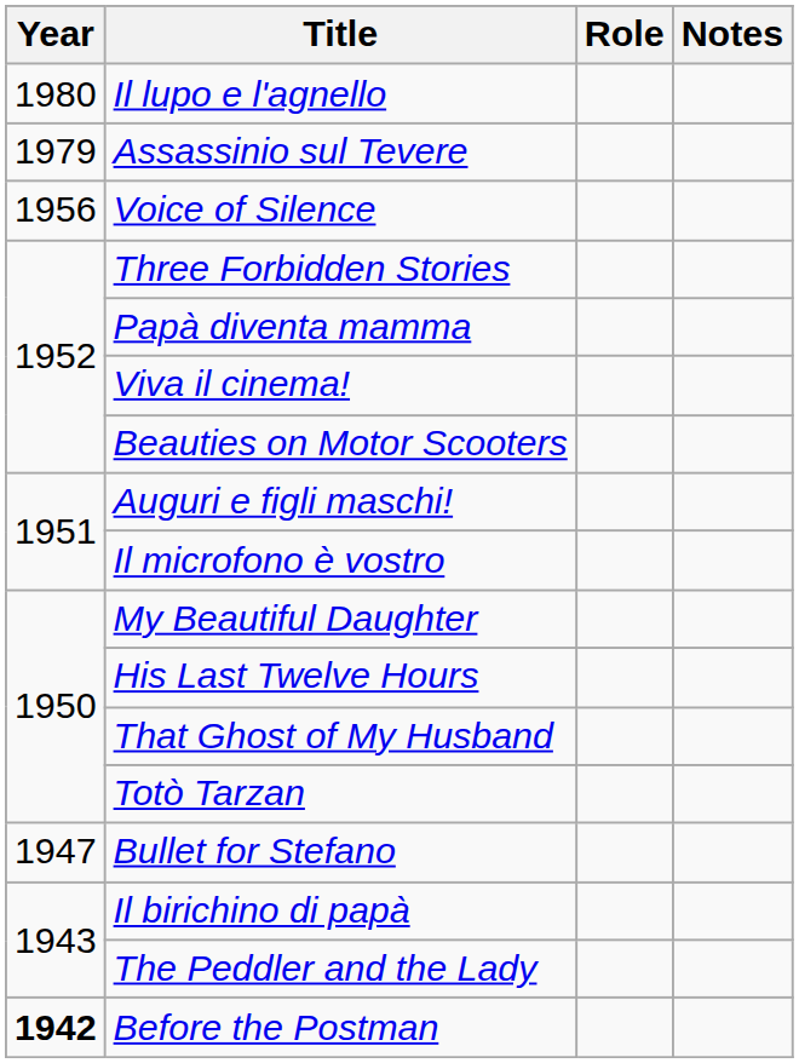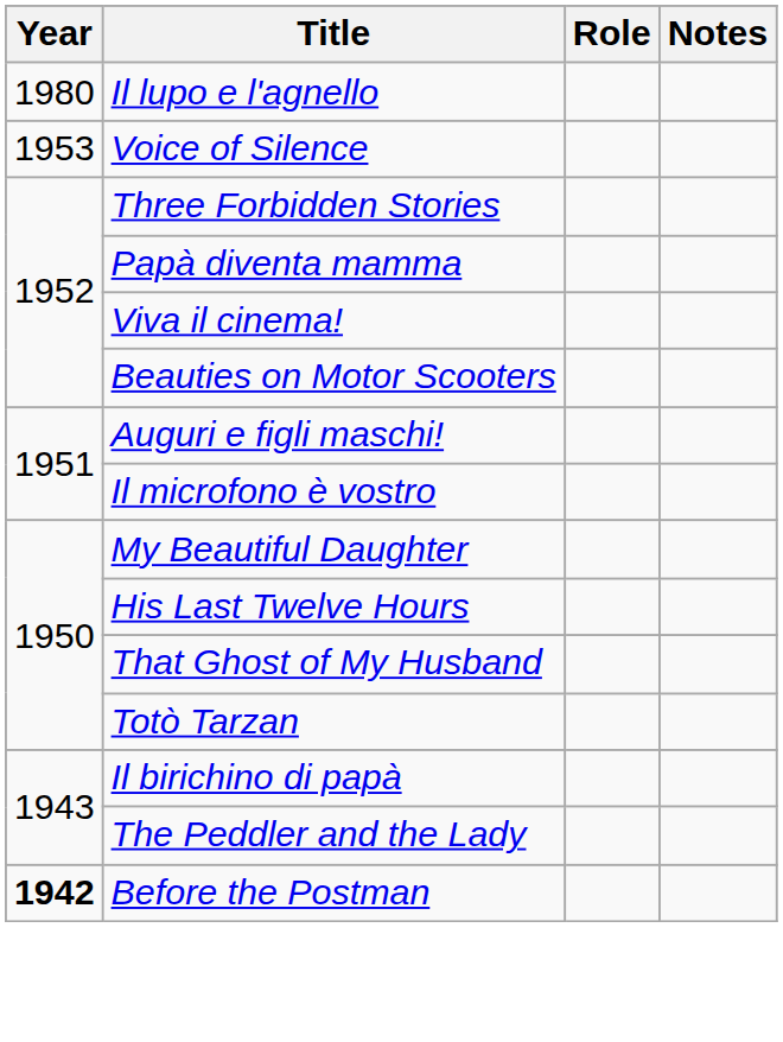 <table class="wikitable sortable">
 <tr>
 <th>Year</th>
 <th>Title</th>
 <th>Role</th>
 <th class="unsortable">Notes</th>
 </tr>
 <tr>
 <td>1980</td>
 <td><em><a href='#'>Il lupo e l'agnello</a></em></td>
 <td></td>
 <td></td>
 </tr>
 <tr>
-<td>1979</td>
-<td><em><a href='#'>Assassinio sul Tevere</a></em></td>
-<td></td>
-<td></td>
-</tr>
-<tr>
-<td>1956</td>
+<td>1953</td>
 <td><em><a href='#'>Voice of Silence</a></em></td>
 <td></td>
 <td></td>
 </tr>
 <tr>
 <td rowspan=4>1952</td>
 <td><em><a href='#'>Three Forbidden Stories</a></em></td>
 <td></td>
 <td></td>
 </tr>
 <tr>
 <td><em><a href='#'>Papà diventa mamma</a></em></td>
 <td></td>
 <td></td>
 </tr>
 <tr>
 <td><em><a href='#'>Viva il cinema!</a></em></td>
 <td></td>
 <td></td>
 </tr>
 <tr>
 <td><em><a href='#'>Beauties on Motor Scooters</a></em></td>
 <td></td>
 <td></td>
 </tr>
 <tr>
 <td rowspan=2>1951</td>
 <td><em><a href='#'>Auguri e figli maschi!</a></em></td>
 <td></td>
 <td></td>
 </tr>
 <tr>
 <td><em><a href='#'>Il microfono è vostro</a></em></td>
 <td></td>
 <td></td>
 </tr>
 <tr>
 <td rowspan=4>1950</td>
 <td><em><a href='#'>My Beautiful Daughter</a></em></td>
 <td></td>
 <td></td>
 </tr>
 <tr>
 <td><em><a href='#'>His Last Twelve Hours</a></em></td>
 <td></td>
 <td></td>
 </tr>
 <tr>
 <td><em><a href='#'>That Ghost of My Husband</a></em></td>
 <td></td>
 <td></td>
 </tr>
 <tr>
 <td><em><a href='#'>Totò Tarzan</a></em></td>
 <td></td>
 <td></td>
 </tr>
 <tr>
-<td>1947</td>
-<td><em><a href='#'>Bullet for Stefano</a></em></td>
-<td></td>
-<td></td>
-</tr>
-<tr>
 <td rowspan=2>1943</td>
 <td><em><a href='#'>Il birichino di papà</a></em></td>
 <td></td>
 <td></td>
 </tr>
 <tr>
 <td><em><a href='#'>The Peddler and the Lady</a></em></td>
 <td></td>
 <td></td>
 </tr>
 <tr>
 <td><strong>1942</strong></td>
 <td><em><a href='#'>Before the Postman</a></em></td>
 <td></td>
 <td></td>
 </tr>
 </table>
